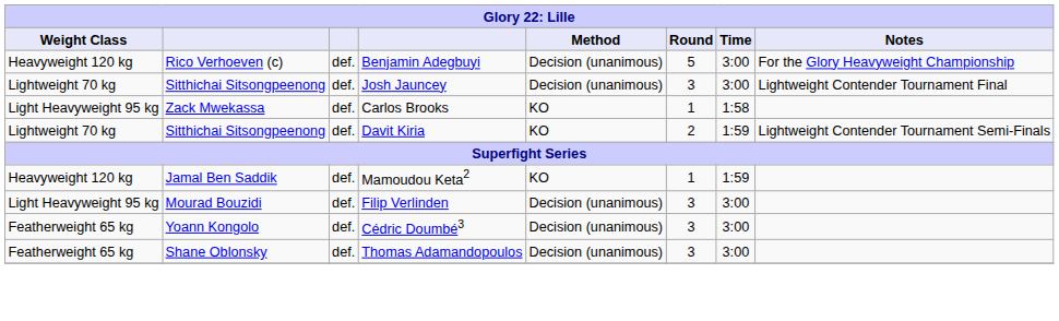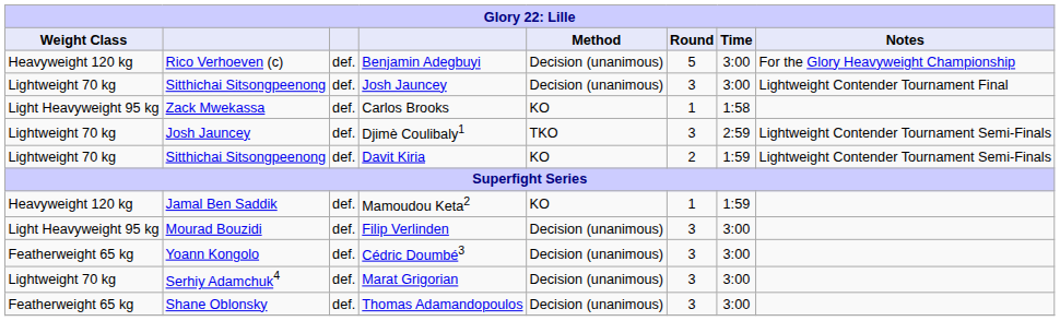 <table class="wikitable" style="font-size: 80%;">
 <tr>
 <th colspan="8" style="background-color: #ccf; color: #000080; text-align: center;"><strong>Glory 22: Lille</strong></th>
 </tr>
 <tr>
 <th colspan="1" style="background-color: #E6E8FA; color: #000000; text-align: center;">Weight Class</th>
 <th colspan="1" style="background-color: #E6E8FA; color: #000000; text-align: center;"></th>
 <th colspan="1" style="background-color: #E6E8FA; color: #000000; text-align: center;"></th>
 <th colspan="1" style="background-color: #E6E8FA; color: #000000; text-align: center;"></th>
 <th colspan="1" style="background-color: #E6E8FA; color: #000000; text-align: center;">Method</th>
 <th colspan="1" style="background-color: #E6E8FA; color: #000000; text-align: center;">Round</th>
 <th colspan="1" style="background-color: #E6E8FA; color: #000000; text-align: center;">Time</th>
 <th colspan="1" style="background-color: #E6E8FA; color: #000000; text-align: center;">Notes</th>
 </tr>
 <tr>
 <td>Heavyweight 120 kg</td>
 <td> <a href='#'>Rico Verhoeven</a> (c)</td>
 <td align=center>def.</td>
 <td> <a href='#'>Benjamin Adegbuyi</a></td>
 <td>Decision (unanimous)</td>
 <td align=center>5</td>
 <td align=center>3:00</td>
 <td>For the <a href='#'>Glory Heavyweight Championship</a></td>
 </tr>
 <tr>
 <td>Lightweight 70 kg</td>
 <td> <a href='#'>Sitthichai Sitsongpeenong</a></td>
 <td align=center>def.</td>
 <td> <a href='#'>Josh Jauncey</a></td>
 <td>Decision (unanimous)</td>
 <td align=center>3</td>
 <td align=center>3:00</td>
 <td>Lightweight Contender Tournament Final</td>
 </tr>
 <tr>
 <td>Light Heavyweight 95 kg</td>
 <td> <a href='#'>Zack Mwekassa</a></td>
 <td align=center>def.</td>
 <td> Carlos Brooks</td>
 <td>KO</td>
 <td align=center>1</td>
 <td align=center>1:58</td>
 <td></td>
 </tr>
 <tr>
 <td>Lightweight 70 kg</td>
+<td> <a href='#'>Josh Jauncey</a></td>
+<td align=center>def.</td>
+<td> Djimè Coulibaly<sup>1</sup></td>
+<td>TKO</td>
+<td align=center>3</td>
+<td align=center>2:59</td>
+<td>Lightweight Contender Tournament Semi-Finals</td>
+</tr>
+<tr>
+<td>Lightweight 70 kg</td>
 <td> <a href='#'>Sitthichai Sitsongpeenong</a></td>
 <td align=center>def.</td>
 <td> <a href='#'>Davit Kiria</a></td>
 <td>KO</td>
 <td align=center>2</td>
 <td align=center>1:59</td>
 <td>Lightweight Contender Tournament Semi-Finals</td>
 </tr>
 <tr>
 <th colspan="8" style="background-color: #ccf; color: #000080; text-align: center;"><strong>Superfight Series</strong></th>
 </tr>
 <tr>
 <td>Heavyweight 120 kg</td>
 <td> <a href='#'>Jamal Ben Saddik</a></td>
 <td align=center>def.</td>
 <td> Mamoudou Keta<sup>2</sup></td>
 <td>KO</td>
 <td align=center>1</td>
 <td align=center>1:59</td>
 <td></td>
 </tr>
 <tr>
 <td>Light Heavyweight 95 kg</td>
 <td> <a href='#'>Mourad Bouzidi</a></td>
 <td align=center>def.</td>
 <td> <a href='#'>Filip Verlinden</a></td>
 <td>Decision (unanimous)</td>
 <td align=center>3</td>
 <td align=center>3:00</td>
 <td></td>
 </tr>
 <tr>
 <td>Featherweight 65 kg</td>
 <td> <a href='#'>Yoann Kongolo</a></td>
 <td align=center>def.</td>
 <td> <a href='#'>Cédric Doumbé</a><sup>3</sup></td>
 <td>Decision (unanimous)</td>
 <td align=center>3</td>
 <td align=center>3:00</td>
 <td></td>
 </tr>
 <tr>
+<td>Lightweight 70 kg</td>
+<td> <a href='#'>Serhiy Adamchuk</a><sup>4</sup></td>
+<td align=center>def.</td>
+<td> <a href='#'>Marat Grigorian</a></td>
+<td>Decision (unanimous)</td>
+<td align=center>3</td>
+<td align=center>3:00</td>
+<td></td>
+</tr>
+<tr>
 <td>Featherweight 65 kg</td>
 <td> <a href='#'>Shane Oblonsky</a></td>
 <td align=center>def.</td>
 <td> <a href='#'>Thomas Adamandopoulos</a></td>
 <td>Decision (unanimous)</td>
 <td align=center>3</td>
 <td align=center>3:00</td>
 <td></td>
 </tr>
 <tr>
 </tr>
 </table>
